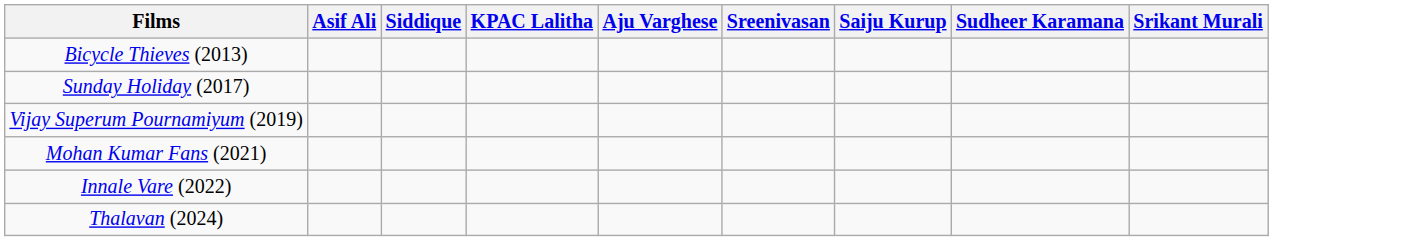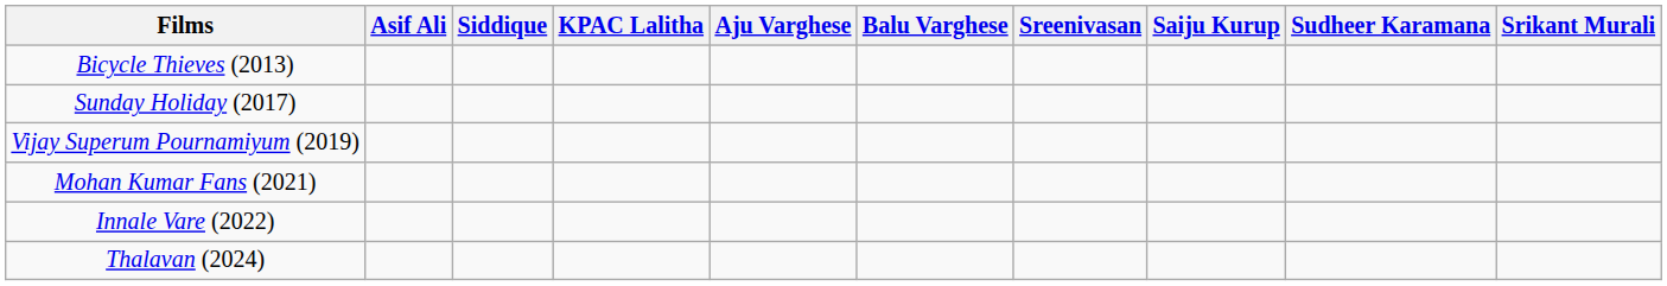 <table class="wikitable" style="text-align:center;font-size:90%;">
 <tr style="vertical-align:bottom;">
 <th>Films</th>
 <th><a href='#'>Asif Ali</a></th>
 <th><a href='#'>Siddique</a></th>
 <th><a href='#'>KPAC Lalitha</a></th>
 <th><a href='#'>Aju Varghese</a></th>
+<th><a href='#'>Balu Varghese</a></th>
 <th><a href='#'>Sreenivasan</a></th>
 <th><a href='#'>Saiju Kurup</a></th>
 <th><a href='#'>Sudheer Karamana</a></th>
 <th><a href='#'>Srikant Murali</a></th>
 </tr>
 <tr>
 <td><em><a href='#'>Bicycle Thieves</a></em> (2013)</td>
+<td></td>
 <td></td>
 <td></td>
 <td></td>
 <td></td>
 <td></td>
 <td></td>
 <td></td>
 <td></td>
 </tr>
 <tr>
 <td><em><a href='#'>Sunday Holiday</a></em> (2017)</td>
 <td></td>
 <td></td>
 <td></td>
 <td></td>
 <td></td>
 <td></td>
 <td></td>
 <td></td>
+<td></td>
 </tr>
 <tr>
 <td><em><a href='#'>Vijay Superum Pournamiyum</a></em> (2019)</td>
+<td></td>
 <td></td>
 <td></td>
 <td></td>
 <td></td>
 <td></td>
 <td></td>
 <td></td>
 <td></td>
 </tr>
 <tr>
 <td><em><a href='#'>Mohan Kumar Fans</a></em> (2021)</td>
 <td></td>
 <td></td>
 <td></td>
 <td></td>
 <td></td>
 <td></td>
 <td></td>
 <td></td>
+<td></td>
 </tr>
 <tr>
 <td><em><a href='#'>Innale Vare</a></em> (2022)</td>
+<td></td>
 <td></td>
 <td></td>
 <td></td>
 <td></td>
 <td></td>
 <td></td>
 <td></td>
 <td></td>
 </tr>
 <tr>
 <td><em><a href='#'>Thalavan</a></em> (2024)</td>
 <td></td>
 <td></td>
 <td></td>
 <td></td>
 <td></td>
 <td></td>
 <td></td>
 <td></td>
+<td></td>
 </tr>
 </table>
